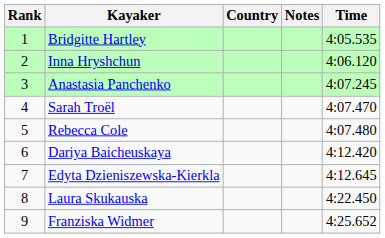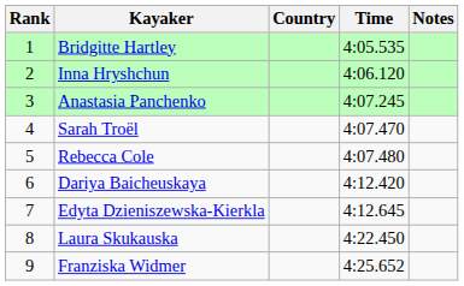 <table class="wikitable" style="text-align:center">
 <tr>
 <th>Rank</th>
 <th>Kayaker</th>
 <th>Country</th>
+<th>Time</th>
 <th>Notes</th>
-<th>Time</th>
 </tr>
 <tr bgcolor=bbffbb>
 <td>1</td>
 <td align="left"><a href='#'>Bridgitte Hartley</a></td>
 <td align="left"></td>
+<td>4:05.535</td>
 <td></td>
-<td>4:05.535</td>
 </tr>
 <tr bgcolor=bbffbb>
 <td>2</td>
 <td align="left"><a href='#'>Inna Hryshchun</a></td>
 <td align="left"></td>
+<td>4:06.120</td>
 <td></td>
-<td>4:06.120</td>
 </tr>
 <tr bgcolor=bbffbb>
 <td>3</td>
 <td align="left"><a href='#'>Anastasia Panchenko</a></td>
 <td align="left"></td>
+<td>4:07.245</td>
 <td></td>
-<td>4:07.245</td>
 </tr>
 <tr>
 <td>4</td>
 <td align="left"><a href='#'>Sarah Troël</a></td>
 <td align="left"></td>
+<td>4:07.470</td>
 <td></td>
-<td>4:07.470</td>
 </tr>
 <tr>
 <td>5</td>
 <td align="left"><a href='#'>Rebecca Cole</a></td>
 <td align="left"></td>
+<td>4:07.480</td>
 <td></td>
-<td>4:07.480</td>
 </tr>
 <tr>
 <td>6</td>
 <td align="left"><a href='#'>Dariya Baicheuskaya</a></td>
 <td align="left"></td>
+<td>4:12.420</td>
 <td></td>
-<td>4:12.420</td>
 </tr>
 <tr>
 <td>7</td>
 <td align="left"><a href='#'>Edyta Dzieniszewska-Kierkla</a></td>
 <td align="left"></td>
+<td>4:12.645</td>
 <td></td>
-<td>4:12.645</td>
 </tr>
 <tr>
 <td>8</td>
 <td align="left"><a href='#'>Laura Skukauska</a></td>
 <td align="left"></td>
+<td>4:22.450</td>
 <td></td>
-<td>4:22.450</td>
 </tr>
 <tr>
 <td>9</td>
 <td align="left"><a href='#'>Franziska Widmer</a></td>
 <td align="left"></td>
+<td>4:25.652</td>
 <td></td>
-<td>4:25.652</td>
 </tr>
 </table>
